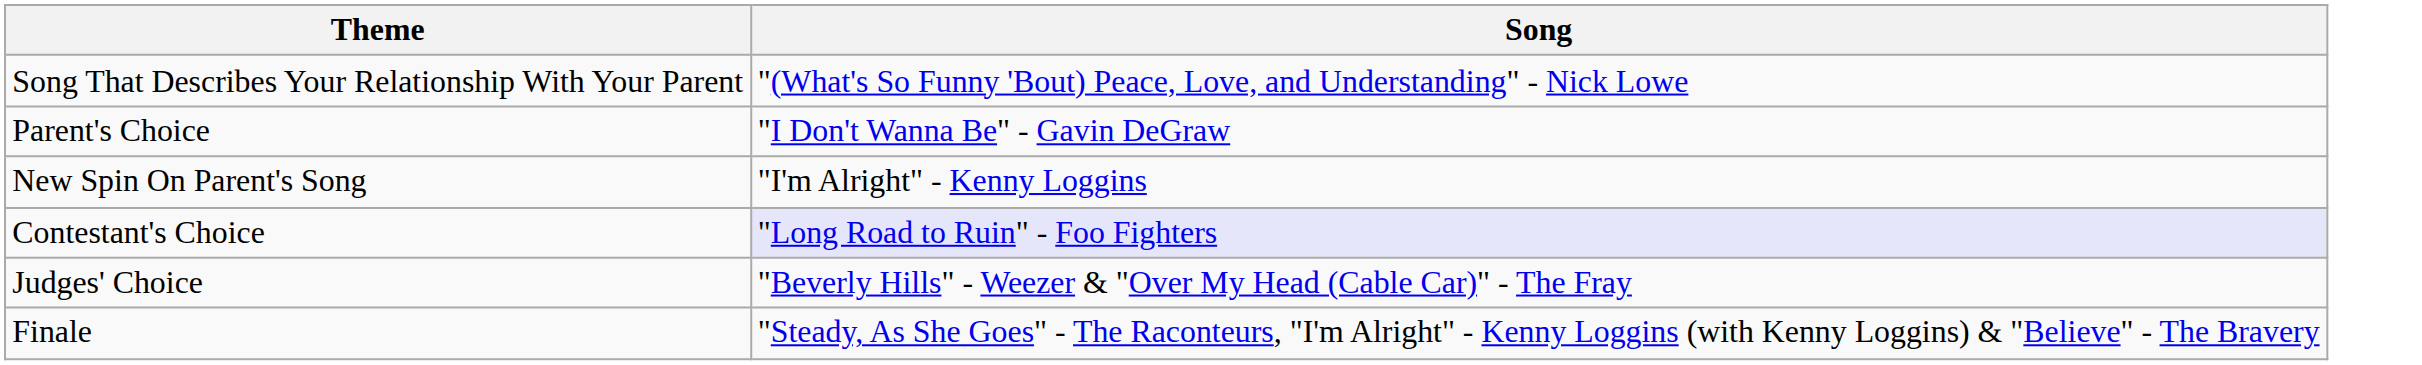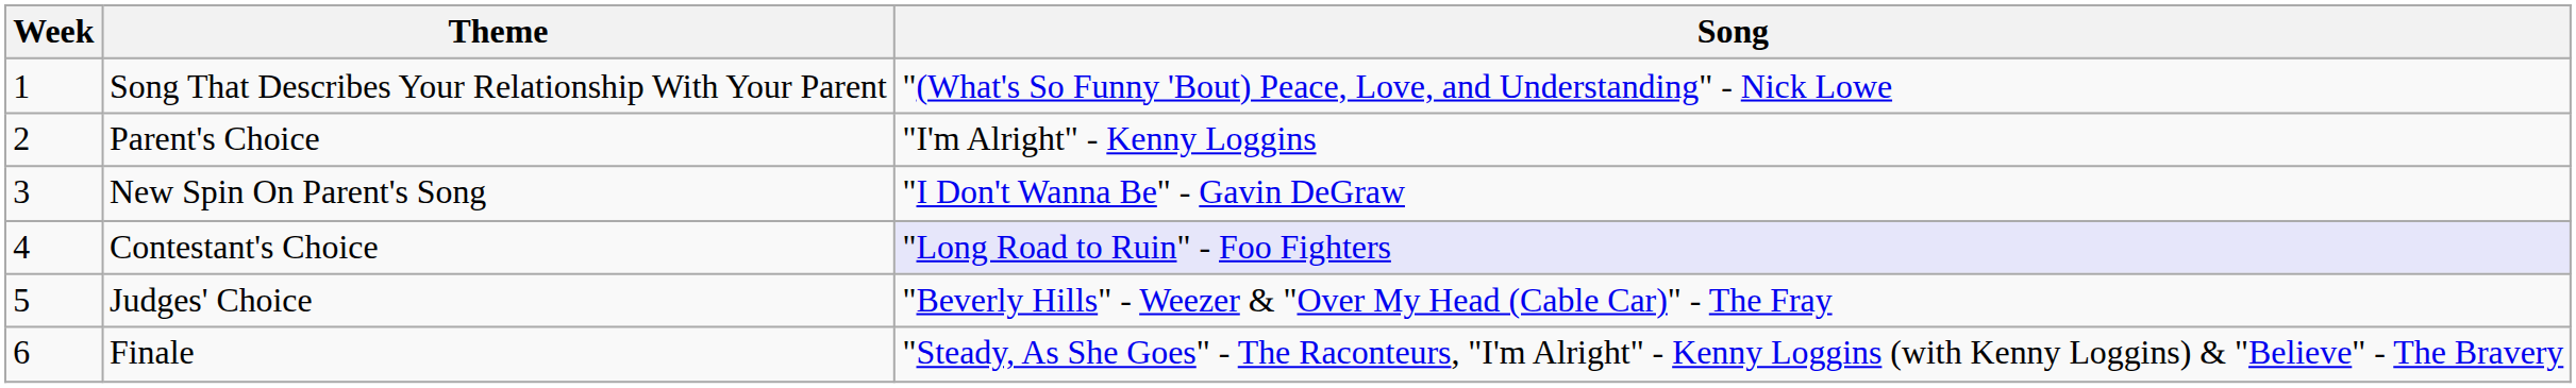 <table class="wikitable">
 <tr>
+<th>Week</th>
 <th>Theme</th>
 <th>Song</th>
 </tr>
 <tr>
+<td>1</td>
 <td>Song That Describes Your Relationship With Your Parent</td>
 <td>"<a href='#'>(What's So Funny 'Bout) Peace, Love, and Understanding</a>" - <a href='#'>Nick Lowe</a></td>
 </tr>
 <tr>
+<td>2</td>
 <td>Parent's Choice</td>
+<td>"I'm Alright" - <a href='#'>Kenny Loggins</a></td>
+</tr>
+<tr>
+<td>3</td>
+<td>New Spin On Parent's Song</td>
 <td>"<a href='#'>I Don't Wanna Be</a>" - <a href='#'>Gavin DeGraw</a></td>
 </tr>
 <tr>
-<td>New Spin On Parent's Song</td>
-<td>"I'm Alright" - <a href='#'>Kenny Loggins</a></td>
-</tr>
-<tr>
+<td>4</td>
 <td>Contestant's Choice</td>
 <td style="background: lavender;">"<a href='#'>Long Road to Ruin</a>" - <a href='#'>Foo Fighters</a></td>
 </tr>
 <tr>
+<td>5</td>
 <td>Judges' Choice</td>
 <td>"<a href='#'>Beverly Hills</a>" - <a href='#'>Weezer</a> & "<a href='#'>Over My Head (Cable Car)</a>" - <a href='#'>The Fray</a></td>
 </tr>
 <tr>
+<td>6</td>
 <td>Finale</td>
 <td>"<a href='#'>Steady, As She Goes</a>" - <a href='#'>The Raconteurs</a>, "I'm Alright" - <a href='#'>Kenny Loggins</a> (with Kenny Loggins) & "<a href='#'>Believe</a>" - <a href='#'>The Bravery</a></td>
 </tr>
 </table>
